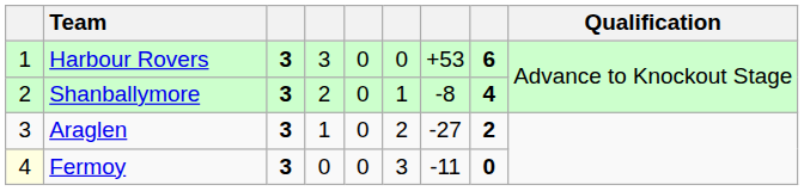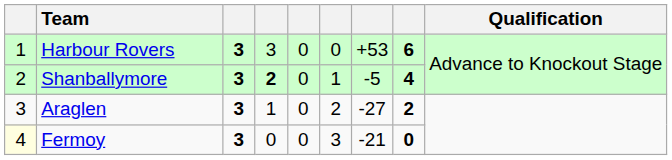 <table class="wikitable" style="text-align:center">
 <tr>
 <th width="20"></th>
 <th width="150" style="text-align:left;">Team</th>
 <th width="20"></th>
 <th width="20"></th>
 <th width="20"></th>
 <th width="20"></th>
 <th width="20"></th>
 <th width="20"></th>
 <th>Qualification</th>
 </tr>
 <tr style="background:#ccffcc">
 <td>1</td>
 <td align="left"> <a href='#'>Harbour Rovers</a></td>
 <td><strong>3</strong></td>
 <td>3</td>
 <td>0</td>
 <td>0</td>
 <td>+53</td>
 <td><strong>6</strong></td>
 <td rowspan="2">Advance to Knockout Stage</td>
 </tr>
 <tr style="background:#ccffcc">
 <td>2</td>
 <td align="left"> <a href='#'>Shanballymore</a></td>
 <td><strong>3</strong></td>
-<td>2</td>
+<td><strong>2</strong></td>
 <td>0</td>
 <td>1</td>
-<td>-8</td>
+<td>-5</td>
 <td><strong>4</strong></td>
 </tr>
 <tr>
 <td>3</td>
 <td align="left"> <a href='#'>Araglen</a></td>
 <td><strong>3</strong></td>
 <td>1</td>
 <td>0</td>
 <td>2</td>
 <td>-27</td>
 <td><strong>2</strong></td>
 <td rowspan="2"></td>
 </tr>
 <tr>
 <td style="background: lightyellow;">4</td>
 <td align="left"> <a href='#'>Fermoy</a></td>
 <td><strong>3</strong></td>
 <td>0</td>
 <td>0</td>
 <td>3</td>
-<td>-11</td>
+<td>-21</td>
 <td><strong>0</strong></td>
 </tr>
 </table>
